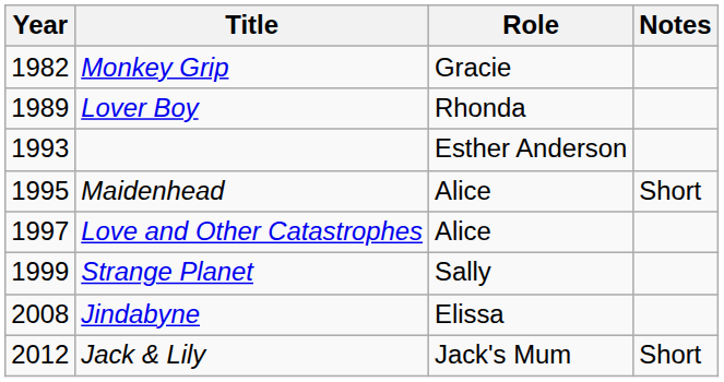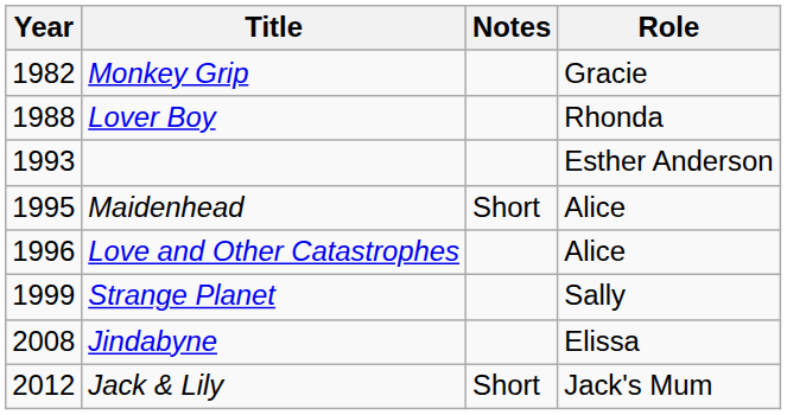 <table class="wikitable sortable">
 <tr>
 <th>Year</th>
 <th>Title</th>
+<th class="unsortable">Notes</th>
 <th>Role</th>
-<th class="unsortable">Notes</th>
 </tr>
 <tr>
 <td>1982</td>
 <td><em><a href='#'>Monkey Grip</a></em></td>
+<td></td>
 <td>Gracie</td>
-<td></td>
 </tr>
 <tr>
-<td>1989</td>
+<td>1988</td>
 <td><em><a href='#'>Lover Boy</a></em></td>
+<td></td>
 <td>Rhonda</td>
-<td></td>
 </tr>
 <tr>
 <td>1993</td>
 <td><em></em></td>
+<td></td>
 <td>Esther Anderson</td>
-<td></td>
 </tr>
 <tr>
 <td>1995</td>
 <td><em>Maidenhead</em></td>
+<td>Short</td>
 <td>Alice</td>
-<td>Short</td>
 </tr>
 <tr>
-<td>1997</td>
+<td>1996</td>
 <td><em><a href='#'>Love and Other Catastrophes</a></em></td>
+<td></td>
 <td>Alice</td>
-<td></td>
 </tr>
 <tr>
 <td>1999</td>
 <td><em><a href='#'>Strange Planet</a></em></td>
+<td></td>
 <td>Sally</td>
-<td></td>
 </tr>
 <tr>
 <td>2008</td>
 <td><em><a href='#'>Jindabyne</a></em></td>
+<td></td>
 <td>Elissa</td>
-<td></td>
 </tr>
 <tr>
 <td>2012</td>
 <td><em>Jack & Lily</em></td>
+<td>Short</td>
 <td>Jack's Mum</td>
-<td>Short</td>
 </tr>
 </table>
